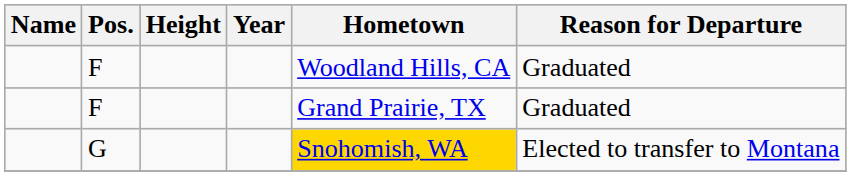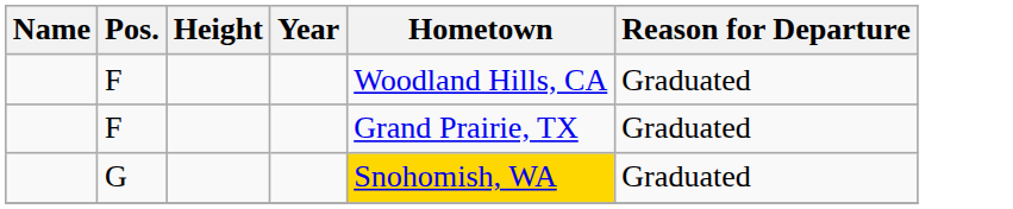 <table class="wikitable sortable" style="font-size:100%;" border="1">
 <tr>
 <th>Name</th>
 <th>Pos.</th>
 <th>Height</th>
 <th>Year</th>
 <th>Hometown</th>
 <th ! class="unsortable">Reason for Departure</th>
 </tr>
 <tr>
 <td></td>
 <td>F</td>
 <td></td>
 <td></td>
 <td><a href='#'>Woodland Hills, CA</a></td>
 <td>Graduated</td>
 </tr>
 <tr>
 <td></td>
 <td>F</td>
 <td></td>
 <td></td>
 <td><a href='#'>Grand Prairie, TX</a></td>
 <td>Graduated</td>
 </tr>
 <tr>
 <td></td>
 <td>G</td>
 <td></td>
 <td></td>
 <td style="background: gold;"><a href='#'>Snohomish, WA</a></td>
-<td>Elected to transfer to <a href='#'>Montana</a></td>
+<td>Graduated</td>
 </tr>
 <tr>
 </tr>
 </table>
